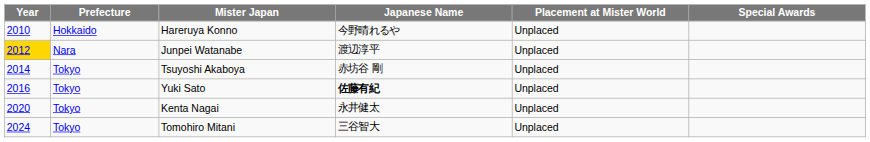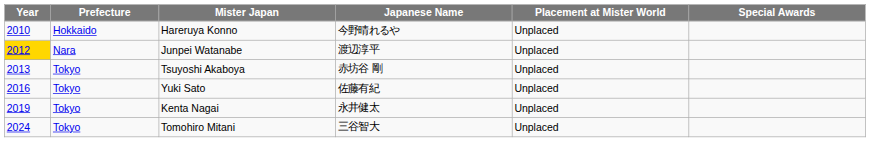 <table class="wikitable " style="font-size: 95%;">
 <tr>
 <th width="60" style="background-color:#787878;color:#FFFFFF;">Year</th>
 <th width="150" style="background-color:#787878;color:#FFFFFF;">Prefecture</th>
 <th width="250" style="background-color:#787878;color:#FFFFFF;">Mister Japan</th>
 <th width="250" style="background-color:#787878;color:#FFFFFF;">Japanese Name</th>
 <th width="250" style="background-color:#787878;color:#FFFFFF;">Placement at Mister World</th>
 <th width="250" style="background-color:#787878;color:#FFFFFF;">Special Awards</th>
 </tr>
 <tr>
 <td><a href='#'>2010</a></td>
 <td><a href='#'>Hokkaido</a></td>
 <td>Hareruya Konno</td>
 <td>今野晴れるや</td>
 <td>Unplaced</td>
 <td></td>
 </tr>
 <tr>
 <td style="background: gold;"><a href='#'>2012</a></td>
 <td><a href='#'>Nara</a></td>
 <td>Junpei Watanabe</td>
 <td>渡辺淳平</td>
 <td>Unplaced</td>
 <td></td>
 </tr>
 <tr>
-<td><a href='#'>2014</a></td>
+<td><a href='#'>2013</a></td>
 <td><a href='#'>Tokyo</a></td>
 <td>Tsuyoshi Akaboya</td>
 <td>赤坊谷 剛</td>
 <td>Unplaced</td>
 <td></td>
 </tr>
 <tr>
 <td><a href='#'>2016</a></td>
 <td><a href='#'>Tokyo</a></td>
 <td>Yuki Sato</td>
-<td><strong>佐藤有紀</strong></td>
+<td>佐藤有紀</td>
 <td>Unplaced</td>
 <td></td>
 </tr>
 <tr>
-<td><a href='#'>2020</a></td>
+<td><a href='#'>2019</a></td>
 <td><a href='#'>Tokyo</a></td>
 <td>Kenta Nagai</td>
 <td>永井健太</td>
 <td>Unplaced</td>
 <td></td>
 </tr>
 <tr>
 <td><a href='#'>2024</a></td>
 <td><a href='#'>Tokyo</a></td>
 <td>Tomohiro Mitani</td>
 <td>三谷智大</td>
 <td>Unplaced</td>
 <td></td>
 </tr>
 </table>
